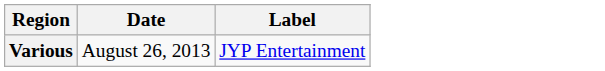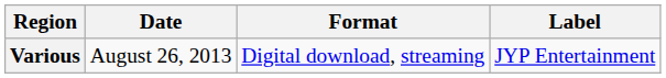 <table class="wikitable plainrowheaders">
 <tr>
 <th>Region</th>
 <th>Date</th>
+<th>Format</th>
 <th>Label</th>
 </tr>
 <tr>
 <th scope="row">Various</th>
 <td>August 26, 2013</td>
+<td><a href='#'>Digital download</a>, <a href='#'>streaming</a></td>
 <td><a href='#'>JYP Entertainment</a></td>
 </tr>
 </table>
